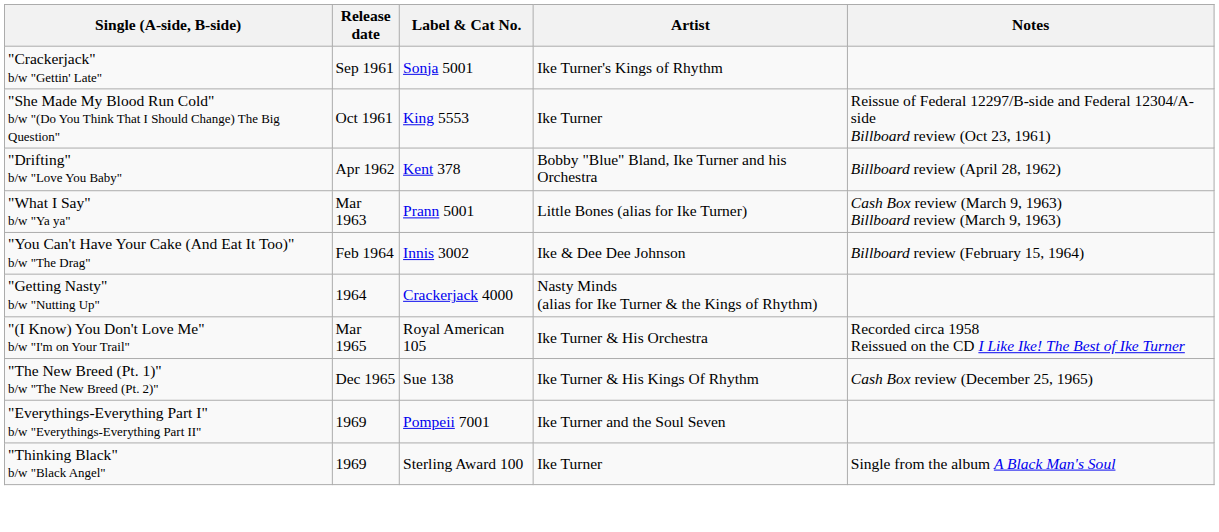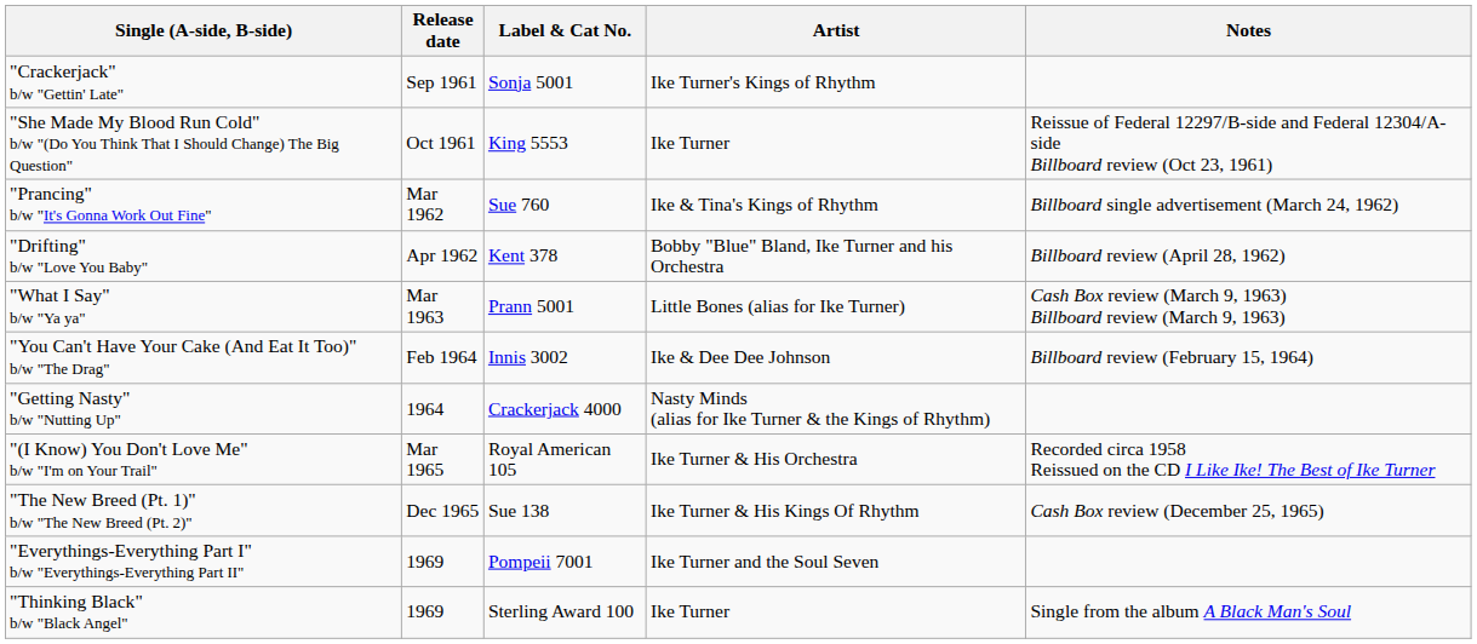 <table class="wikitable">
 <tr>
 <th><strong>Single (A-side, B-side)</strong></th>
 <th>Release<br>date</th>
 <th>Label & Cat No.</th>
 <th>Artist</th>
 <th>Notes</th>
 </tr>
 <tr>
 <td>"Crackerjack"<br><small>b/w "Gettin' Late"</small></td>
 <td>Sep 1961</td>
 <td><a href='#'>Sonja</a> 5001</td>
 <td>Ike Turner's Kings of Rhythm</td>
 <td></td>
 </tr>
 <tr>
 <td>"She Made My Blood Run Cold"<br><small>b/w "(Do You Think That I Should Change) The Big Question"</small></td>
 <td>Oct 1961</td>
 <td><a href='#'>King</a> 5553</td>
 <td>Ike Turner</td>
 <td>Reissue of Federal 12297/B-side and Federal 12304/A-side<br><em>Billboard</em> review (Oct 23, 1961)</td>
+</tr>
+<tr>
+<td>"Prancing"<br><small>b/w "<a href='#'>It's Gonna Work Out Fine</a>"</small></td>
+<td>Mar 1962</td>
+<td><a href='#'>Sue</a> 760</td>
+<td>Ike & Tina's Kings of Rhythm</td>
+<td><em>Billboard</em> single advertisement (March 24, 1962)</td>
 </tr>
 <tr>
 <td>"Drifting"<br><small>b/w "Love You Baby"</small></td>
 <td>Apr 1962</td>
 <td><a href='#'>Kent</a> 378</td>
 <td>Bobby "Blue" Bland, Ike Turner and his Orchestra</td>
 <td><em>Billboard</em> review (April 28, 1962)</td>
 </tr>
 <tr>
 <td>"What I Say"<br><small>b/w "Ya ya"</small></td>
 <td>Mar 1963</td>
 <td><a href='#'>Prann</a> 5001</td>
 <td>Little Bones (alias for Ike Turner)</td>
 <td><em>Cash Box</em> review (March 9, 1963)<br><em>Billboard</em> review (March 9, 1963)</td>
 </tr>
 <tr>
 <td>"You Can't Have Your Cake (And Eat It Too)"<br><small>b/w "The Drag"</small></td>
 <td>Feb 1964</td>
 <td><a href='#'>Innis</a> 3002</td>
 <td>Ike & Dee Dee Johnson</td>
 <td><em>Billboard</em> review (February 15, 1964)</td>
 </tr>
 <tr>
 <td>"Getting Nasty"<br><small>b/w "Nutting Up"</small></td>
 <td>1964</td>
 <td><a href='#'>Crackerjack</a> 4000</td>
 <td>Nasty Minds<br>(alias for Ike Turner & the Kings of Rhythm)</td>
 <td></td>
 </tr>
 <tr>
 <td>"(I Know) You Don't Love Me"<br><small>b/w "I'm on Your Trail"</small></td>
 <td>Mar 1965</td>
 <td>Royal American 105</td>
 <td>Ike Turner & His Orchestra</td>
 <td>Recorded circa 1958<br>Reissued on the CD <em><a href='#'>I Like Ike! The Best of Ike Turner</a></em></td>
 </tr>
 <tr>
 <td>"The New Breed (Pt. 1)"<br><small>b/w "The New Breed (Pt. 2)"</small></td>
 <td>Dec 1965</td>
 <td>Sue 138</td>
 <td>Ike Turner & His Kings Of Rhythm</td>
 <td><em>Cash Box</em> review (December 25, 1965)</td>
 </tr>
 <tr>
 <td>"Everythings-Everything Part I"<br><small>b/w "Everythings-Everything Part II"</small></td>
 <td>1969</td>
 <td><a href='#'>Pompeii</a> 7001</td>
 <td>Ike Turner and the Soul Seven</td>
 <td></td>
 </tr>
 <tr>
 <td>"Thinking Black"<br><small>b/w "Black Angel"</small></td>
 <td>1969</td>
 <td>Sterling Award 100</td>
 <td>Ike Turner</td>
 <td>Single from the album <em><a href='#'>A Black Man's Soul</a></em></td>
 </tr>
 </table>
